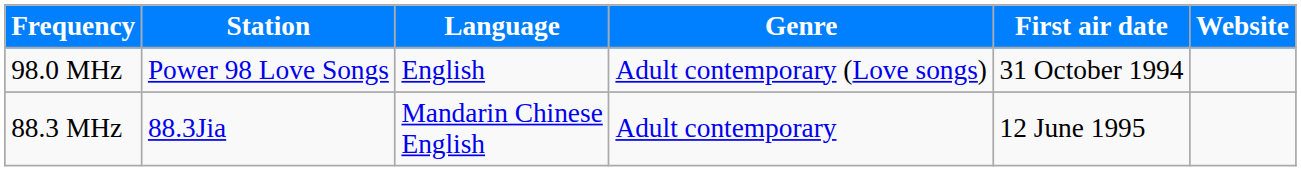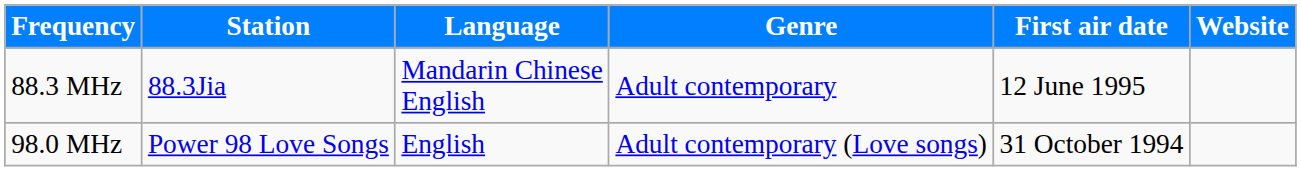 <table class="wikitable">
 <tr>
 <th style="background: #007FFF; color:white" align="center">Frequency</th>
 <th style="background: #007FFF; color:white" align="center">Station</th>
 <th style="background: #007FFF; color:white" align="center">Language</th>
 <th style="background: #007FFF; color:white" align="center">Genre</th>
 <th style="background: #007FFF; color:white" align="center">First air date</th>
 <th style="background: #007FFF; color:white" align="center">Website</th>
 </tr>
 <tr>
+<td>88.3 MHz</td>
+<td><a href='#'>88.3Jia</a></td>
+<td><a href='#'>Mandarin Chinese</a> <br> <a href='#'>English</a></td>
+<td><a href='#'>Adult contemporary</a></td>
+<td>12 June 1995</td>
+<td></td>
+</tr>
+<tr>
 <td>98.0 MHz</td>
 <td><a href='#'>Power 98 Love Songs</a></td>
 <td><a href='#'>English</a></td>
 <td><a href='#'>Adult contemporary</a> (<a href='#'>Love songs</a>)</td>
 <td>31 October 1994</td>
 <td></td>
 </tr>
-<tr>
-<td>88.3 MHz</td>
-<td><a href='#'>88.3Jia</a></td>
-<td><a href='#'>Mandarin Chinese</a> <br> <a href='#'>English</a></td>
-<td><a href='#'>Adult contemporary</a></td>
-<td>12 June 1995</td>
-<td></td>
-</tr>
 </table>
